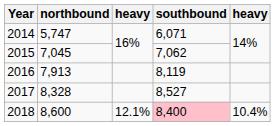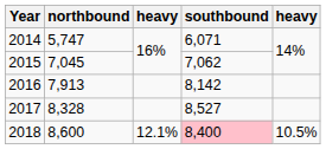 <table class="wikitable">
 <tr>
 <th>Year</th>
 <th>northbound</th>
 <th>heavy</th>
 <th>southbound</th>
 <th>heavy</th>
 </tr>
 <tr>
 <td>2014</td>
 <td>5,747</td>
 <td rowspan="2">16%</td>
 <td>6,071</td>
 <td rowspan="2">14%</td>
 </tr>
 <tr>
 <td>2015</td>
 <td>7,045</td>
 <td>7,062</td>
 </tr>
 <tr>
 <td>2016</td>
 <td>7,913</td>
 <td></td>
-<td>8,119</td>
+<td>8,142</td>
 <td></td>
 </tr>
 <tr>
 <td>2017</td>
 <td>8,328</td>
 <td></td>
 <td>8,527</td>
 <td></td>
 </tr>
 <tr>
 <td>2018</td>
 <td>8,600</td>
 <td>12.1%</td>
 <td style="background: pink;">8,400</td>
-<td>10.4%</td>
+<td>10.5%</td>
 </tr>
 </table>
